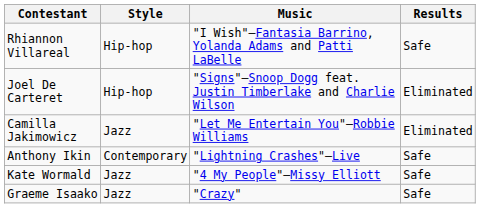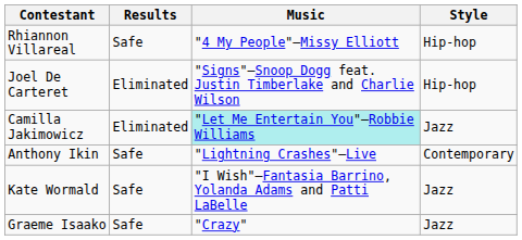 <table class="wikitable" style="width:60%;">
 <tr>
 <th>Contestant</th>
+<th>Results</th>
+<th>Music</th>
 <th>Style</th>
-<th>Music</th>
-<th>Results</th>
 </tr>
 <tr>
 <td>Rhiannon Villareal</td>
+<td>Safe</td>
+<td>"<a href='#'>4 My People</a>"—<a href='#'>Missy Elliott</a></td>
 <td>Hip-hop</td>
-<td>"I Wish"—<a href='#'>Fantasia Barrino</a>, <a href='#'>Yolanda Adams</a> and <a href='#'>Patti LaBelle</a></td>
-<td>Safe</td>
 </tr>
 <tr>
 <td>Joel De Carteret</td>
+<td>Eliminated</td>
+<td>"<a href='#'>Signs</a>"—<a href='#'>Snoop Dogg</a> feat. <a href='#'>Justin Timberlake</a> and <a href='#'>Charlie Wilson</a></td>
 <td>Hip-hop</td>
-<td>"<a href='#'>Signs</a>"—<a href='#'>Snoop Dogg</a> feat. <a href='#'>Justin Timberlake</a> and <a href='#'>Charlie Wilson</a></td>
-<td>Eliminated</td>
 </tr>
 <tr>
 <td>Camilla Jakimowicz</td>
+<td>Eliminated</td>
+<td style="background: paleturquoise;">"<a href='#'>Let Me Entertain You</a>"—<a href='#'>Robbie Williams</a></td>
 <td>Jazz</td>
-<td>"<a href='#'>Let Me Entertain You</a>"—<a href='#'>Robbie Williams</a></td>
-<td>Eliminated</td>
 </tr>
 <tr>
 <td>Anthony Ikin</td>
+<td>Safe</td>
+<td>"<a href='#'>Lightning Crashes</a>"—<a href='#'>Live</a></td>
 <td>Contemporary</td>
-<td>"<a href='#'>Lightning Crashes</a>"—<a href='#'>Live</a></td>
-<td>Safe</td>
 </tr>
 <tr>
 <td>Kate Wormald</td>
+<td>Safe</td>
+<td>"I Wish"—<a href='#'>Fantasia Barrino</a>, <a href='#'>Yolanda Adams</a> and <a href='#'>Patti LaBelle</a></td>
 <td>Jazz</td>
-<td>"<a href='#'>4 My People</a>"—<a href='#'>Missy Elliott</a></td>
-<td>Safe</td>
 </tr>
 <tr>
 <td>Graeme Isaako</td>
+<td>Safe</td>
+<td>"<a href='#'>Crazy</a>"</td>
 <td>Jazz</td>
-<td>"<a href='#'>Crazy</a>"</td>
-<td>Safe</td>
 </tr>
 </table>
